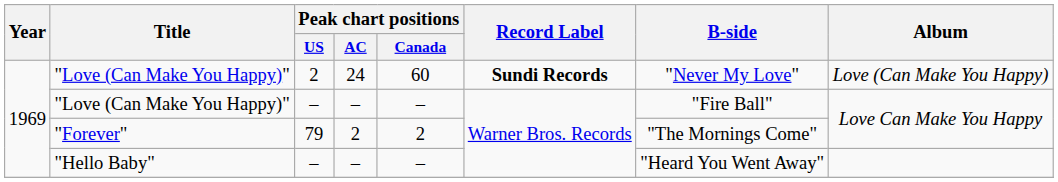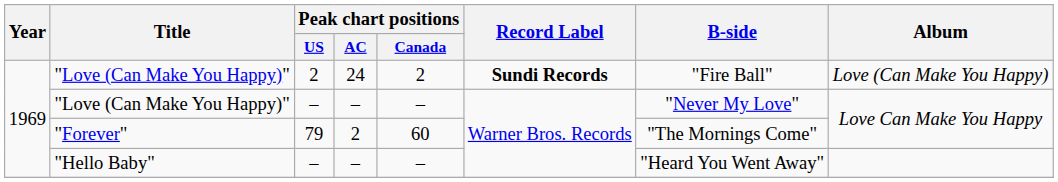 <table class="wikitable" style=text-align:center;>
 <tr>
 <th rowspan="2">Year</th>
 <th rowspan="2">Title</th>
 <th colspan="3">Peak chart positions</th>
 <th rowspan="2"><a href='#'>Record Label</a></th>
 <th rowspan="2"><a href='#'>B-side</a></th>
 <th rowspan="2">Album</th>
 </tr>
 <tr style="font-size:smaller;">
 <th align=centre><a href='#'>US</a></th>
 <th align=centre><a href='#'>AC</a></th>
 <th align=centre><a href='#'>Canada</a></th>
 </tr>
 <tr>
 <td rowspan="4">1969</td>
 <td align=left>"<a href='#'>Love (Can Make You Happy)</a>"</td>
 <td>2</td>
 <td>24</td>
-<td>60</td>
+<td>2</td>
 <td rowspan="1"><strong>Sundi Records</strong></td>
-<td>"<a href='#'>Never My Love</a>"</td>
+<td>"Fire Ball"</td>
 <td rowspan="1"><em>Love (Can Make You Happy)</em></td>
 </tr>
 <tr>
 <td align=left>"Love (Can Make You Happy)"</td>
 <td>–</td>
 <td>–</td>
 <td>–</td>
 <td rowspan="3"><a href='#'>Warner Bros. Records</a></td>
-<td>"Fire Ball"</td>
+<td>"<a href='#'>Never My Love</a>"</td>
 <td rowspan="2"><em>Love Can Make You Happy</em></td>
 </tr>
 <tr>
 <td align=left>"<a href='#'>Forever</a>"</td>
 <td>79</td>
 <td>2</td>
-<td>2</td>
+<td>60</td>
 <td>"The Mornings Come"</td>
 </tr>
 <tr>
 <td align=left>"Hello Baby"</td>
 <td>–</td>
 <td>–</td>
 <td>–</td>
 <td>"Heard You Went Away"</td>
 <td></td>
 </tr>
 <tr>
 </tr>
 </table>
